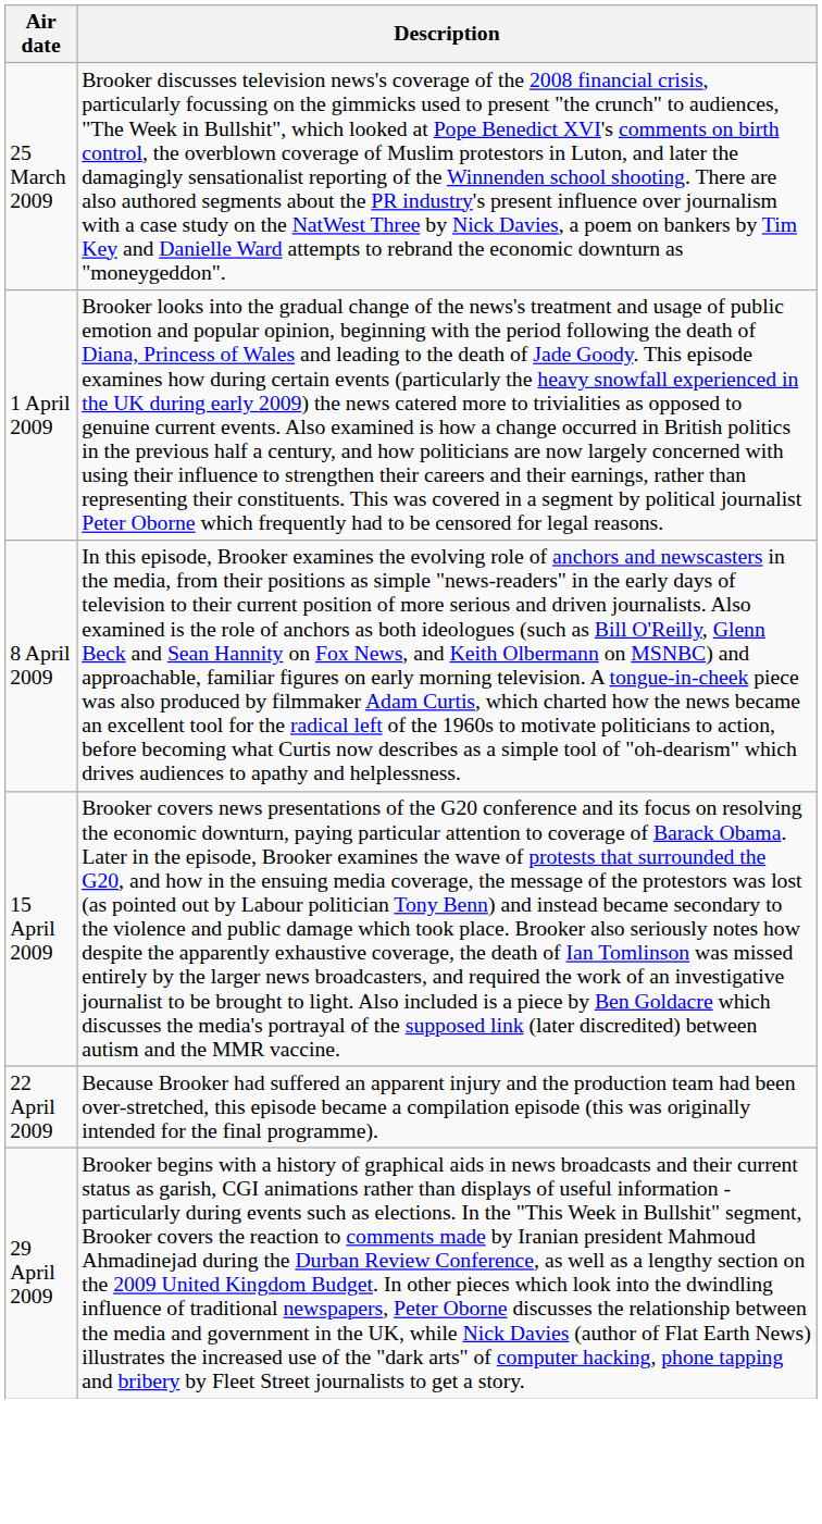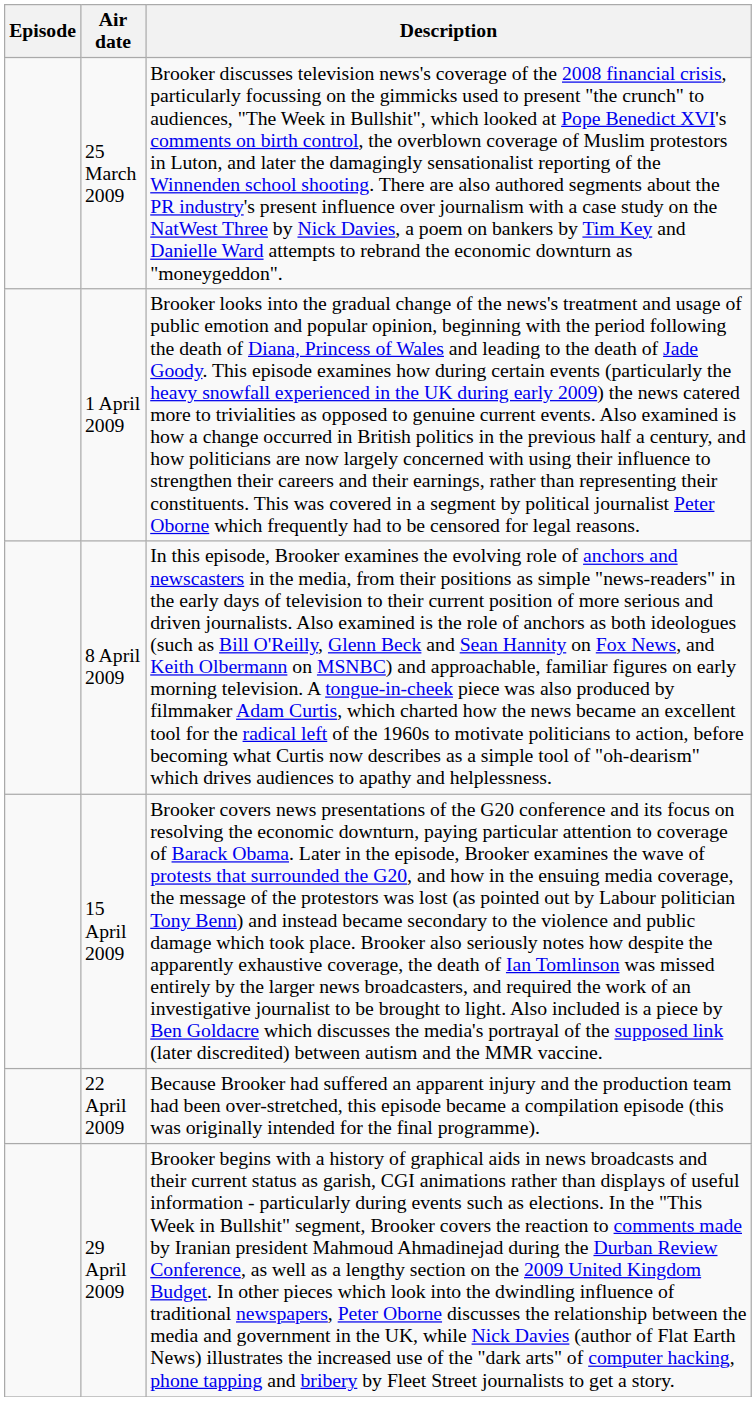 <table class="wikitable">
 <tr>
+<th>Episode</th>
 <th>Air date</th>
 <th>Description</th>
 </tr>
 <tr>
+<td align="left"></td>
 <td align="left">25 March 2009</td>
 <td align="left">Brooker discusses television news's coverage of the <a href='#'>2008 financial crisis</a>, particularly focussing on the gimmicks used to present "the crunch" to audiences, "The Week in Bullshit", which looked at <a href='#'>Pope Benedict XVI</a>'s <a href='#'>comments on birth control</a>, the overblown coverage of Muslim protestors in Luton, and later the damagingly sensationalist reporting of the <a href='#'>Winnenden school shooting</a>. There are also authored segments about the <a href='#'>PR industry</a>'s present influence over journalism with a case study on the <a href='#'>NatWest Three</a> by <a href='#'>Nick Davies</a>, a poem on bankers by <a href='#'>Tim Key</a> and <a href='#'>Danielle Ward</a> attempts to rebrand the economic downturn as "moneygeddon".</td>
 </tr>
 <tr>
+<td align="left"></td>
 <td align="left">1 April 2009</td>
 <td align="left">Brooker looks into the gradual change of the news's treatment and usage of public emotion and popular opinion, beginning with the period following the death of <a href='#'>Diana, Princess of Wales</a> and leading to the death of <a href='#'>Jade Goody</a>. This episode examines how during certain events (particularly the <a href='#'>heavy snowfall experienced in the UK during early 2009</a>) the news catered more to trivialities as opposed to genuine current events. Also examined is how a change occurred in British politics in the previous half a century, and how politicians are now largely concerned with using their influence to strengthen their careers and their earnings, rather than representing their constituents. This was covered in a segment by political journalist <a href='#'>Peter Oborne</a> which frequently had to be censored for legal reasons.</td>
 </tr>
 <tr>
+<td align="left"></td>
 <td align="left">8 April 2009</td>
 <td align="left">In this episode, Brooker examines the evolving role of <a href='#'>anchors and newscasters</a> in the media, from their positions as simple "news-readers" in the early days of television to their current position of more serious and driven journalists. Also examined is the role of anchors as both ideologues (such as <a href='#'>Bill O'Reilly</a>, <a href='#'>Glenn Beck</a> and <a href='#'>Sean Hannity</a> on <a href='#'>Fox News</a>, and <a href='#'>Keith Olbermann</a> on <a href='#'>MSNBC</a>) and approachable, familiar figures on early morning television. A <a href='#'>tongue-in-cheek</a> piece was also produced by filmmaker <a href='#'>Adam Curtis</a>, which charted how the news became an excellent tool for the <a href='#'>radical left</a> of the 1960s to motivate politicians to action, before becoming what Curtis now describes as a simple tool of "oh-dearism" which drives audiences to apathy and helplessness.</td>
 </tr>
 <tr>
+<td align="left"></td>
 <td align="left">15 April 2009</td>
 <td align="left">Brooker covers news presentations of the G20 conference and its focus on resolving the economic downturn, paying particular attention to coverage of <a href='#'>Barack Obama</a>. Later in the episode, Brooker examines the wave of <a href='#'>protests that surrounded the G20</a>, and how in the ensuing media coverage, the message of the protestors was lost (as pointed out by Labour politician <a href='#'>Tony Benn</a>) and instead became secondary to the violence and public damage which took place. Brooker also seriously notes how despite the apparently exhaustive coverage, the death of <a href='#'>Ian Tomlinson</a> was missed entirely by the larger news broadcasters, and required the work of an investigative journalist to be brought to light. Also included is a piece by <a href='#'>Ben Goldacre</a> which discusses the media's portrayal of the <a href='#'>supposed link</a> (later discredited) between autism and the MMR vaccine.</td>
 </tr>
 <tr>
+<td align="left"></td>
 <td align="left">22 April 2009</td>
 <td align="left">Because Brooker had suffered an apparent injury and the production team had been over-stretched, this episode became a compilation episode (this was originally intended for the final programme).</td>
 </tr>
 <tr>
+<td align="left"></td>
 <td align="left">29 April 2009</td>
 <td align="left">Brooker begins with a history of graphical aids in news broadcasts and their current status as garish, CGI animations rather than displays of useful information - particularly during events such as elections. In the "This Week in Bullshit" segment, Brooker covers the reaction to <a href='#'>comments made</a> by Iranian president Mahmoud Ahmadinejad during the <a href='#'>Durban Review Conference</a>, as well as a lengthy section on the <a href='#'>2009 United Kingdom Budget</a>. In other pieces which look into the dwindling influence of traditional <a href='#'>newspapers</a>, <a href='#'>Peter Oborne</a> discusses the relationship between the media and government in the UK, while <a href='#'>Nick Davies</a> (author of Flat Earth News) illustrates the increased use of the "dark arts" of <a href='#'>computer hacking</a>, <a href='#'>phone tapping</a> and <a href='#'>bribery</a> by Fleet Street journalists to get a story.</td>
 </tr>
 </table>
